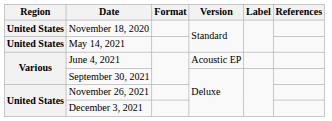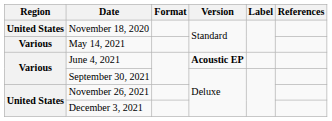 <table class="wikitable plainrowheaders">
 <tr>
 <th scope="col">Region</th>
 <th scope="col">Date</th>
 <th scope="col">Format</th>
 <th scope="col">Version</th>
 <th scope="col">Label</th>
 <th scope="col">References</th>
 </tr>
 <tr>
 <th scope="row">United States</th>
 <td>November 18, 2020</td>
 <td></td>
 <td rowspan="2">Standard</td>
 <td rowspan="2"></td>
 <td></td>
 </tr>
 <tr>
-<th scope="row">United States</th>
+<th scope="row">Various</th>
 <td>May 14, 2021</td>
 <td></td>
 <td></td>
 </tr>
 <tr>
 <th scope="row" rowspan="2">Various</th>
 <td>June 4, 2021</td>
 <td rowspan="2"></td>
-<td>Acoustic EP</td>
+<td><strong>Acoustic EP</strong></td>
 <td></td>
 <td></td>
 </tr>
 <tr>
 <td>September 30, 2021</td>
 <td rowspan="3">Deluxe</td>
 <td rowspan="3"></td>
 <td></td>
 </tr>
 <tr>
 <th scope="row" rowspan="2">United States</th>
 <td>November 26, 2021</td>
 <td></td>
 <td></td>
 </tr>
 <tr>
 <td>December 3, 2021</td>
 <td></td>
 <td></td>
 </tr>
 </table>
